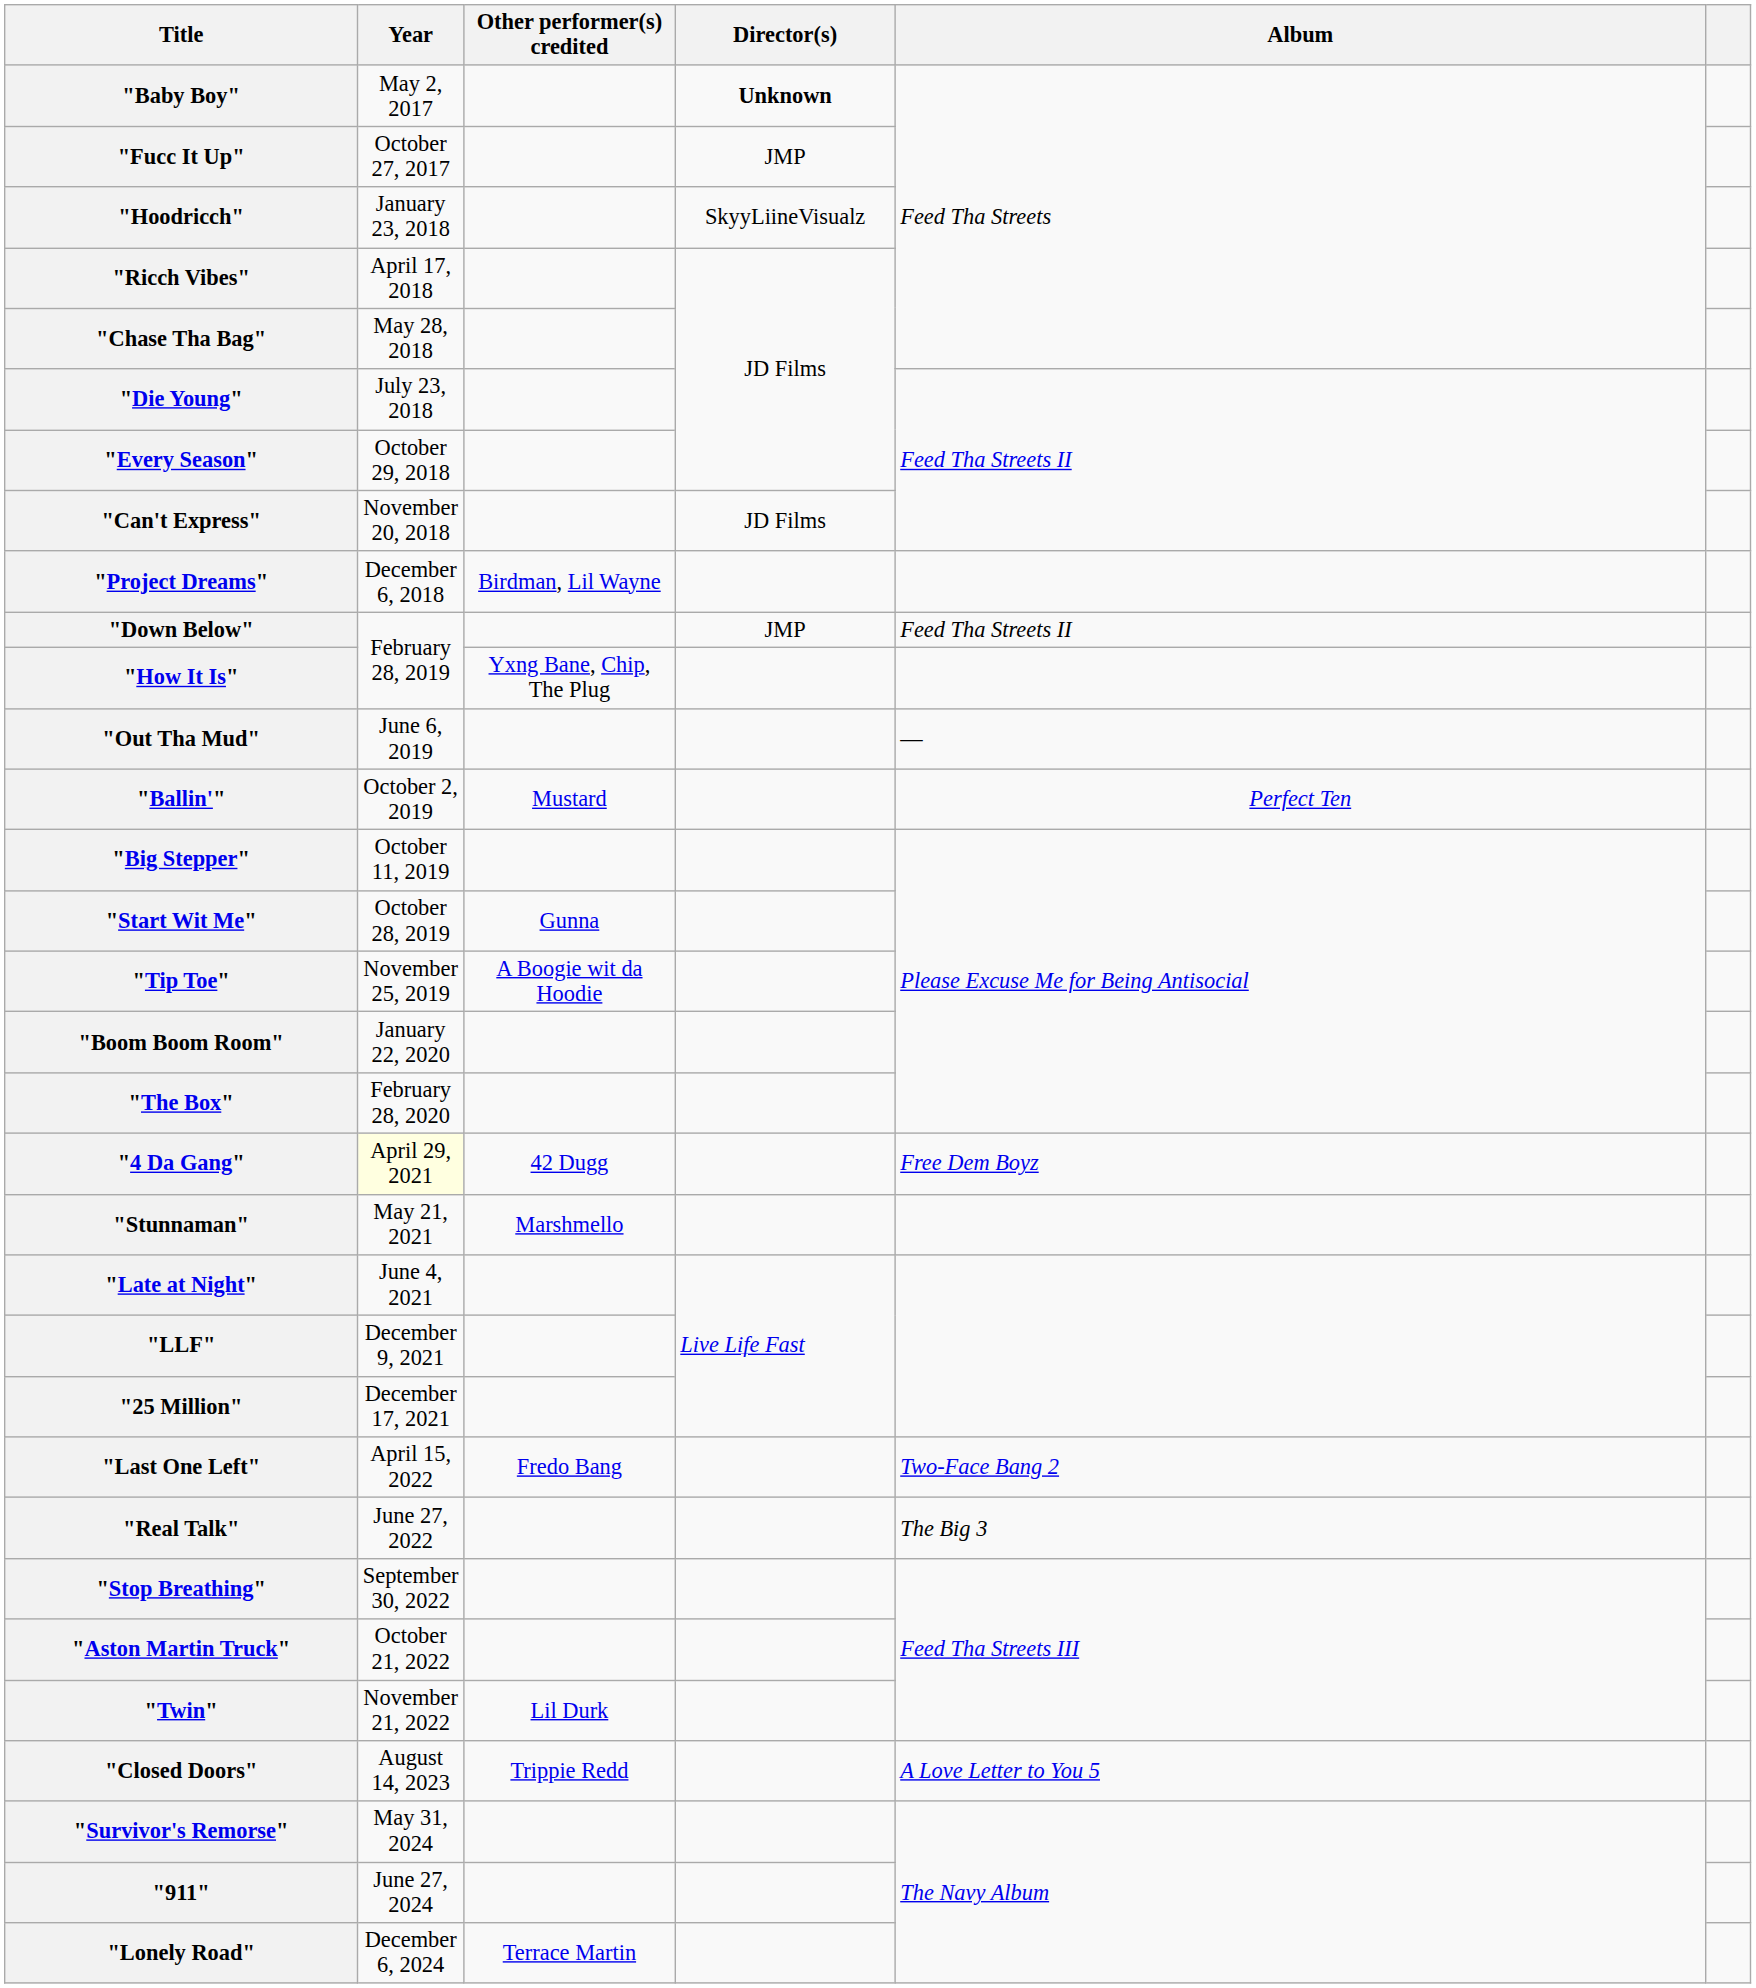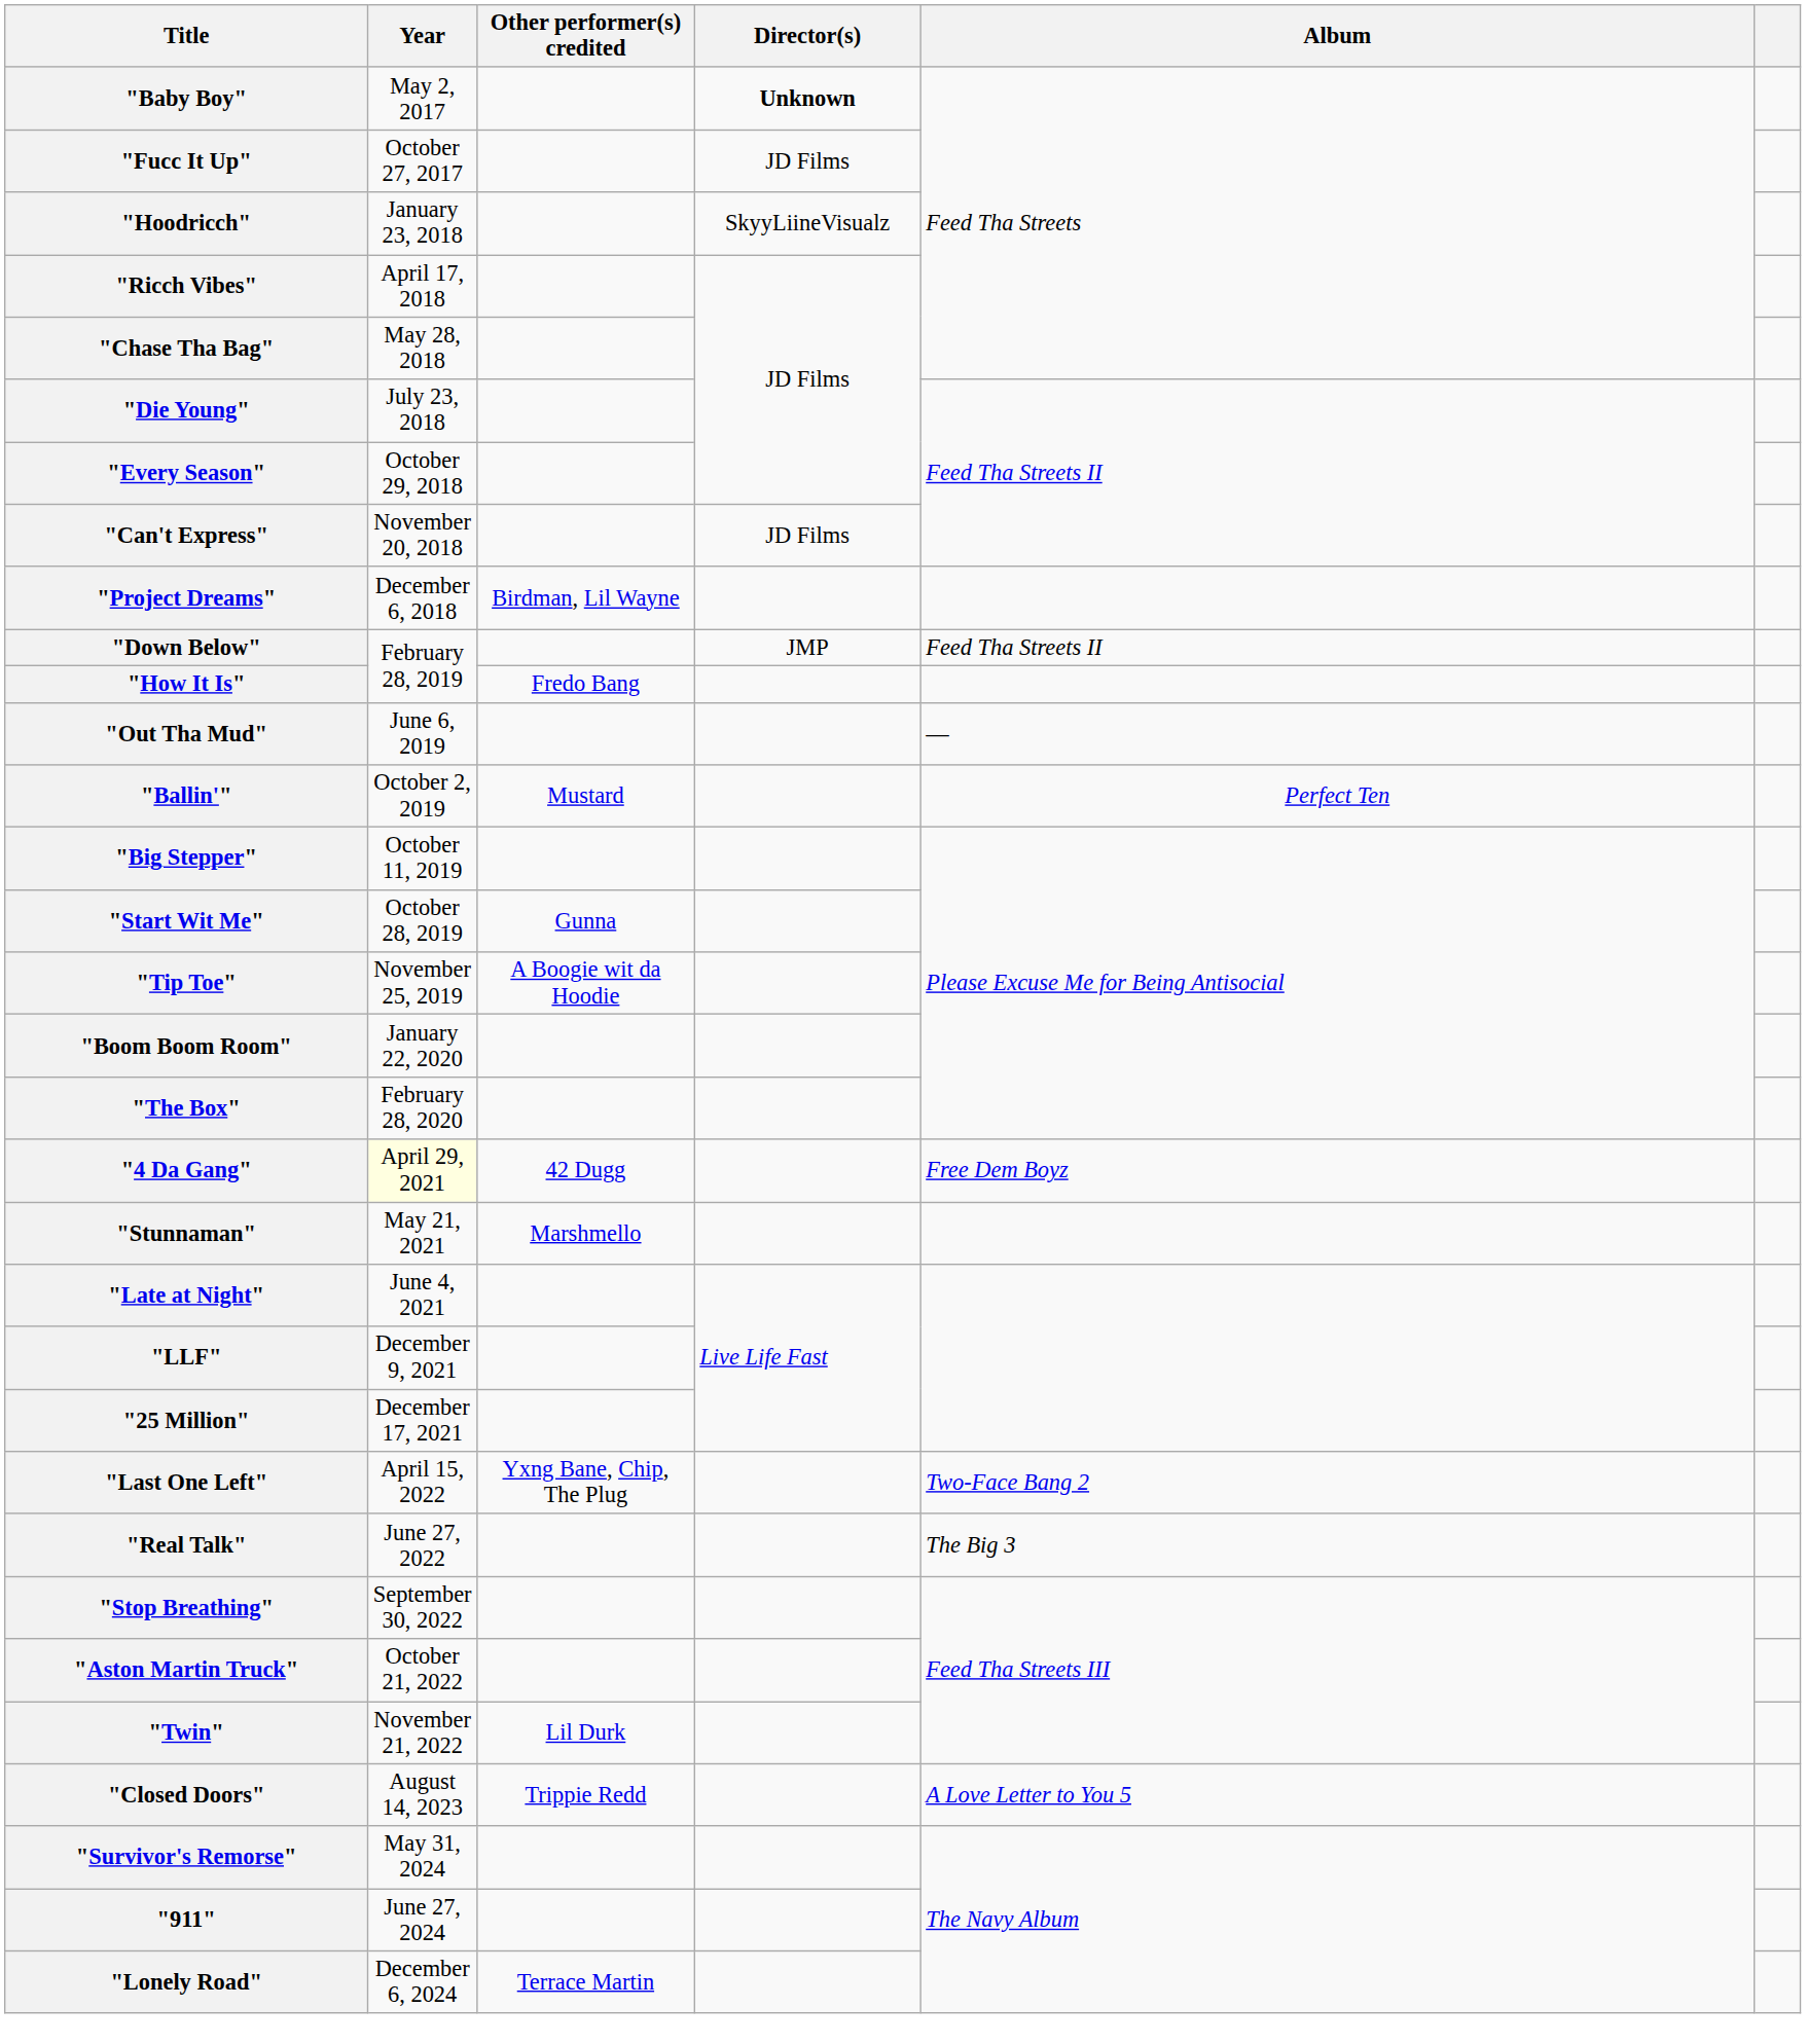 <table class="wikitable sortable plainrowheaders" style="text-align:center;">
 <tr>
 <th scope="col" style="width:18em;">Title</th>
 <th scope="col" style="width:2em;">Year</th>
 <th scope="col" style="width:10em;">Other performer(s) credited</th>
 <th scope="col" style="width:10em;">Director(s)</th>
 <th scope="col" style="width:45em;">Album</th>
 <th scope="col" style="width:2em;" class="unsortable"></th>
 </tr>
 <tr>
 <th scope="row">"Baby Boy"</th>
 <td>May 2, 2017</td>
 <td></td>
 <td><strong>Unknown</strong></td>
 <td rowspan="5" style="text-align:left;"><em>Feed Tha Streets</em></td>
 <td></td>
 </tr>
 <tr>
 <th scope="row">"Fucc It Up"</th>
 <td>October 27, 2017</td>
 <td></td>
-<td>JMP</td>
+<td>JD Films</td>
 <td></td>
 </tr>
 <tr>
 <th scope="row">"Hoodricch"</th>
 <td>January 23, 2018</td>
 <td></td>
 <td>SkyyLiineVisualz</td>
 <td></td>
 </tr>
 <tr>
 <th scope="row">"Ricch Vibes"</th>
 <td>April 17, 2018</td>
 <td></td>
 <td rowspan="4">JD Films</td>
 <td></td>
 </tr>
 <tr>
 <th scope="row">"Chase Tha Bag"</th>
 <td>May 28, 2018</td>
 <td></td>
 <td></td>
 </tr>
 <tr>
 <th scope="row">"<a href='#'>Die Young</a>"</th>
 <td>July 23, 2018</td>
 <td></td>
 <td rowspan="3" style="text-align:left;"><em><a href='#'>Feed Tha Streets  II</a></em></td>
 <td></td>
 </tr>
 <tr>
 <th scope="row">"<a href='#'>Every Season</a>"</th>
 <td>October 29, 2018</td>
 <td></td>
 <td></td>
 </tr>
 <tr>
 <th scope="row">"Can't Express"</th>
 <td>November 20, 2018</td>
 <td></td>
 <td>JD Films</td>
 <td></td>
 </tr>
 <tr>
 <th scope="row">"<a href='#'>Project Dreams</a>"</th>
 <td>December 6, 2018</td>
 <td><a href='#'>Birdman</a>, <a href='#'>Lil Wayne</a></td>
 <td></td>
 <td></td>
 <td></td>
 </tr>
 <tr>
 <th scope="row">"Down Below"</th>
 <td rowspan="2">February 28, 2019</td>
 <td></td>
 <td>JMP</td>
 <td style="text-align:left;"><em>Feed Tha Streets II</em></td>
 <td></td>
 </tr>
 <tr>
 <th scope="row">"<a href='#'>How It Is</a>"</th>
-<td><a href='#'>Yxng Bane</a>, <a href='#'>Chip</a>, The Plug</td>
+<td><a href='#'>Fredo Bang</a></td>
 <td></td>
 <td></td>
 <td></td>
 </tr>
 <tr>
 <th scope="row">"Out Tha Mud"</th>
 <td>June 6, 2019</td>
 <td></td>
 <td></td>
 <td style="text-align:left;">—</td>
 <td></td>
 </tr>
 <tr>
 <th scope="row">"<a href='#'>Ballin'</a>"</th>
 <td>October 2, 2019</td>
 <td><a href='#'>Mustard</a></td>
 <td></td>
 <td><em><a href='#'>Perfect Ten</a></em></td>
 <td></td>
 </tr>
 <tr>
 <th scope="row">"<a href='#'>Big Stepper</a>"</th>
 <td>October 11, 2019</td>
 <td></td>
 <td></td>
 <td rowspan="5" style="text-align:left;"><em><a href='#'>Please Excuse Me for Being Antisocial</a></em></td>
 <td></td>
 </tr>
 <tr>
 <th scope="row">"<a href='#'>Start Wit Me</a>"</th>
 <td>October 28, 2019</td>
 <td><a href='#'>Gunna</a></td>
 <td></td>
 <td></td>
 </tr>
 <tr>
 <th scope="row">"<a href='#'>Tip Toe</a>"</th>
 <td>November 25, 2019</td>
 <td><a href='#'>A Boogie wit da Hoodie</a></td>
 <td></td>
 <td></td>
 </tr>
 <tr>
 <th scope="row">"Boom Boom Room"</th>
 <td>January 22, 2020</td>
 <td></td>
 <td></td>
 <td></td>
 </tr>
 <tr>
 <th scope="row">"<a href='#'>The Box</a>"</th>
 <td February 28, 2020>February 28, 2020</td>
 <td></td>
 <td></td>
 <td></td>
 </tr>
 <tr>
 <th scope="row">"<a href='#'>4 Da Gang</a>"</th>
 <td style="background: lightyellow;">April 29, 2021</td>
 <td><a href='#'>42 Dugg</a></td>
 <td></td>
 <td style="text-align:left;"><a href='#'><em>Free Dem Boyz</em></a></td>
 <td></td>
 </tr>
 <tr>
 <th scope="row">"Stunnaman"</th>
 <td>May 21, 2021</td>
 <td><a href='#'>Marshmello</a></td>
 <td style="text-align:left;"></td>
 <td></td>
 <td></td>
 </tr>
 <tr>
 <th scope="row">"<a href='#'>Late at Night</a>"</th>
 <td June 4, 2021>June 4, 2021</td>
 <td></td>
 <td rowspan="3" style="text-align:left;"><em><a href='#'>Live Life Fast</a></em></td>
 <td rowspan="3"></td>
 <td></td>
 </tr>
 <tr>
 <th scope="row">"LLF"</th>
 <td>December 9, 2021</td>
 <td></td>
 <td></td>
 </tr>
 <tr>
 <th scope="row">"25 Million"</th>
 <td>December 17, 2021</td>
 <td></td>
 <td></td>
 </tr>
 <tr>
 <th scope="row">"Last One Left"</th>
 <td>April 15, 2022</td>
-<td><a href='#'>Fredo Bang</a></td>
+<td><a href='#'>Yxng Bane</a>, <a href='#'>Chip</a>, The Plug</td>
 <td></td>
 <td style="text-align:left;"><em><a href='#'>Two-Face Bang 2</a></em></td>
 <td></td>
 </tr>
 <tr>
 <th scope="row">"Real Talk"</th>
 <td>June 27, 2022</td>
 <td></td>
 <td></td>
 <td style="text-align:left;"><em>The Big 3</em></td>
 <td></td>
 </tr>
 <tr>
 <th scope="row">"<a href='#'>Stop Breathing</a>"</th>
 <td>September 30, 2022</td>
 <td></td>
 <td></td>
 <td rowspan="3" style="text-align:left;"><a href='#'><em>Feed Tha Streets III</em></a></td>
 <td></td>
 </tr>
 <tr>
 <th scope="row">"<a href='#'>Aston Martin Truck</a>"</th>
 <td>October 21, 2022</td>
 <td></td>
 <td></td>
 <td></td>
 </tr>
 <tr>
 <th scope="row">"<a href='#'>Twin</a>"</th>
 <td>November 21, 2022</td>
 <td><a href='#'>Lil Durk</a></td>
 <td></td>
 <td></td>
 </tr>
 <tr>
 <th scope="row">"Closed Doors"</th>
 <td>August 14, 2023</td>
 <td><a href='#'>Trippie Redd</a></td>
 <td></td>
 <td style="text-align:left;"><em><a href='#'>A Love Letter to You 5</a></em></td>
 <td></td>
 </tr>
 <tr>
 <th scope="row">"<a href='#'>Survivor's Remorse</a>"</th>
 <td>May 31, 2024</td>
 <td></td>
 <td></td>
 <td rowspan="3" style="text-align:left;"><em><a href='#'>The Navy Album</a></em></td>
 <td></td>
 </tr>
 <tr>
 <th scope="row">"911"</th>
 <td>June 27, 2024</td>
 <td></td>
 <td></td>
 <td></td>
 </tr>
 <tr>
 <th scope="row">"Lonely Road"</th>
 <td>December 6, 2024</td>
 <td><a href='#'>Terrace Martin</a></td>
 <td style="text-align:left;"></td>
 <td></td>
 </tr>
 </table>
